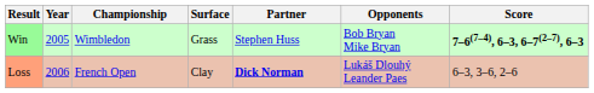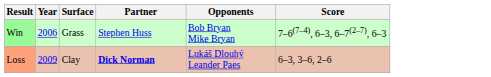 <table class="sortable wikitable">
 <tr>
 <th style="width:40px">Result</th>
 <th style="width:30px">Year</th>
-<th style="width:150px">Championship</th>
 <th style="width:50px">Surface</th>
 <th style="width:140px">Partner</th>
 <th style="width:140px">Opponents</th>
 <th style="width:180px" class="unsortable">Score</th>
 </tr>
 <tr style="background:#ccffcc;">
 <td style="background:#98fb98;">Win</td>
-<td><a href='#'>2005</a></td>
-<td><a href='#'>Wimbledon</a></td>
+<td><a href='#'>2006</a></td>
 <td>Grass</td>
 <td> <a href='#'>Stephen Huss</a></td>
 <td> <a href='#'>Bob Bryan</a><br> <a href='#'>Mike Bryan</a></td>
-<td><strong>7–6<sup>(7–4)</sup>, 6–3, 6–7<sup>(2–7)</sup>, 6–3</strong></td>
+<td>7–6<sup>(7–4)</sup>, 6–3, 6–7<sup>(2–7)</sup>, 6–3</td>
 </tr>
 <tr style="background:#ebc2af;">
 <td style="background:#ffa07a;">Loss</td>
-<td><a href='#'>2006</a></td>
-<td><a href='#'>French Open</a></td>
+<td><a href='#'>2009</a></td>
 <td>Clay</td>
 <td><strong> <a href='#'>Dick Norman</a></strong></td>
 <td> <a href='#'>Lukáš Dlouhý</a><br> <a href='#'>Leander Paes</a></td>
 <td>6–3, 3–6, 2–6</td>
 </tr>
 </table>
